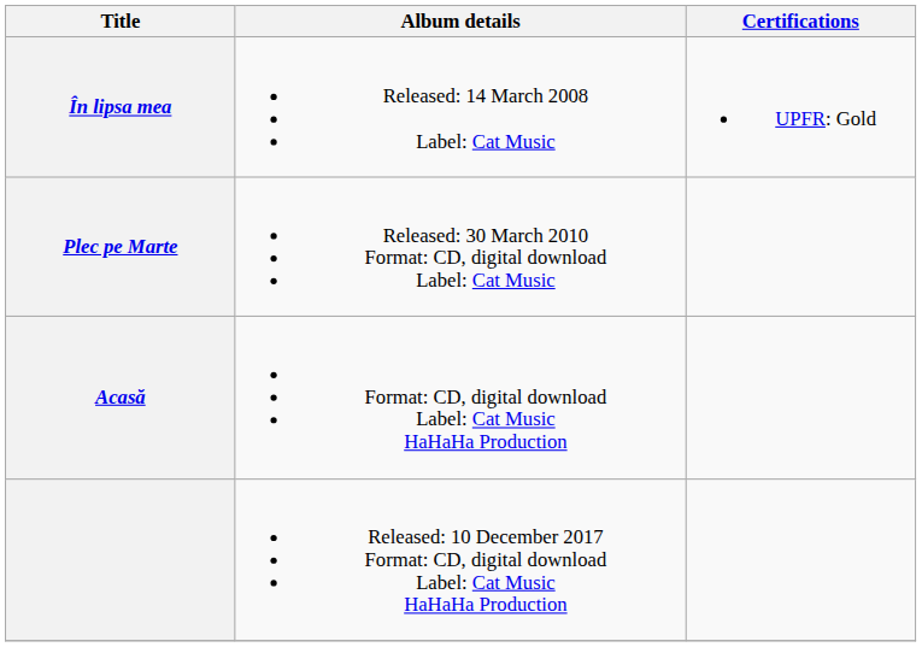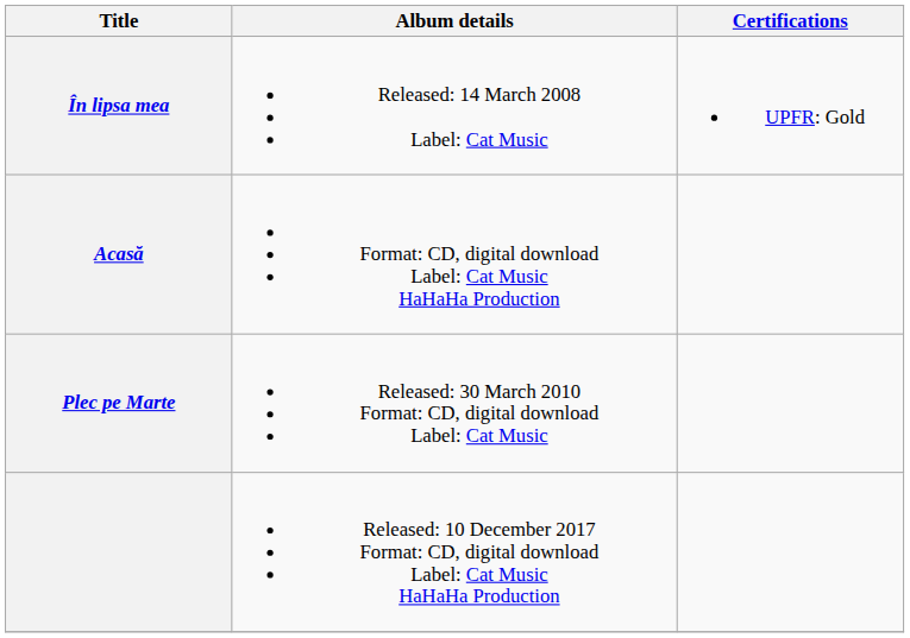 <table class="wikitable plainrowheaders" style="text-align:center;">
 <tr>
 <th scope="col" style="width:11em;">Title</th>
 <th scope="col" style="width:22em;">Album details</th>
 <th scope="col" style="width:11em;"><a href='#'>Certifications</a></th>
 </tr>
 <tr>
 <th scope="row"><em><a href='#'>În lipsa mea</a></em></th>
 <td><br><ul><li>Released: 14 March 2008</li><li></li><li>Label: <a href='#'>Cat Music</a></li></ul></td>
 <td><br><ul><li><a href='#'>UPFR</a>: Gold</li></ul></td>
 </tr>
 <tr>
-<th scope="row"><em><a href='#'>Plec pe Marte</a></em></th>
-<td><br><ul><li>Released: 30 March 2010</li><li>Format: CD, digital download</li><li>Label: <a href='#'>Cat Music</a></li></ul></td>
+<th scope="row"><em><a href='#'>Acasă</a></em></th>
+<td><br><ul><li></li><li>Format: CD, digital download</li><li>Label: <a href='#'>Cat Music</a><br><a href='#'>HaHaHa Production</a></li></ul></td>
 <td></td>
 </tr>
 <tr>
-<th scope="row"><em><a href='#'>Acasă</a></em></th>
-<td><br><ul><li></li><li>Format: CD, digital download</li><li>Label: <a href='#'>Cat Music</a><br><a href='#'>HaHaHa Production</a></li></ul></td>
+<th scope="row"><em><a href='#'>Plec pe Marte</a></em></th>
+<td><br><ul><li>Released: 30 March 2010</li><li>Format: CD, digital download</li><li>Label: <a href='#'>Cat Music</a></li></ul></td>
 <td></td>
 </tr>
 <tr>
 <th scope="row"></th>
 <td><br><ul><li>Released: 10 December 2017</li><li>Format: CD, digital download</li><li>Label: <a href='#'>Cat Music</a><br><a href='#'>HaHaHa Production</a></li></ul></td>
 <td></td>
 </tr>
 <tr>
 </tr>
 </table>
